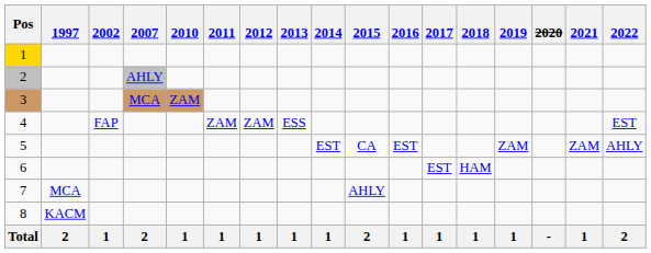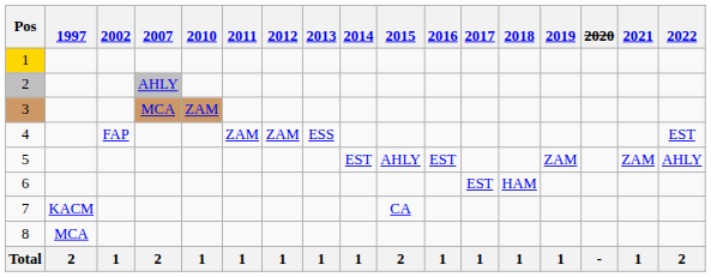 <table class="wikitable" style="text-align:center; font-size:90%;">
 <tr>
 <th>Pos</th>
 <th><br><a href='#'>1997</a></th>
 <th><br><a href='#'>2002</a></th>
 <th><br><a href='#'>2007</a></th>
 <th><br><a href='#'>2010</a></th>
 <th><br><a href='#'>2011</a></th>
 <th><br><a href='#'>2012</a></th>
 <th><br><a href='#'>2013</a></th>
 <th><br><a href='#'>2014</a></th>
 <th><br><a href='#'>2015</a></th>
 <th><br><a href='#'>2016</a></th>
 <th><br><a href='#'>2017</a></th>
 <th><br><a href='#'>2018</a></th>
 <th><br><a href='#'>2019</a></th>
 <th><br><s>2020</s></th>
 <th><br><a href='#'>2021</a></th>
 <th><br><a href='#'>2022</a></th>
 </tr>
 <tr>
 <td style="background:gold;" align=center>1</td>
 <td></td>
 <td></td>
 <td></td>
 <td></td>
 <td></td>
 <td></td>
 <td></td>
 <td></td>
 <td></td>
 <td></td>
 <td></td>
 <td></td>
 <td></td>
 <td></td>
 <td></td>
 <td></td>
 </tr>
 <tr>
 <td style="background:silver;" align=center>2</td>
 <td></td>
 <td></td>
 <td style="background:silver;"> <a href='#'>AHLY</a></td>
 <td></td>
 <td></td>
 <td></td>
 <td></td>
 <td></td>
 <td></td>
 <td></td>
 <td></td>
 <td></td>
 <td></td>
 <td></td>
 <td></td>
 <td></td>
 </tr>
 <tr>
 <td style="background:#cc9966;" align=center>3</td>
 <td></td>
 <td></td>
 <td style="background:#cc9966;"> <a href='#'>MCA</a></td>
 <td style="background:#cc9966;"> <a href='#'>ZAM</a></td>
 <td></td>
 <td></td>
 <td></td>
 <td></td>
 <td></td>
 <td></td>
 <td></td>
 <td></td>
 <td></td>
 <td></td>
 <td></td>
 <td></td>
 </tr>
 <tr>
 <td align=center>4</td>
 <td></td>
 <td> <a href='#'>FAP</a></td>
 <td></td>
 <td></td>
 <td> <a href='#'>ZAM</a></td>
 <td> <a href='#'>ZAM</a></td>
 <td> <a href='#'>ESS</a></td>
 <td></td>
 <td></td>
 <td></td>
 <td></td>
 <td></td>
 <td></td>
 <td></td>
 <td></td>
 <td> <a href='#'>EST</a></td>
 </tr>
 <tr>
 <td align=center>5</td>
 <td></td>
 <td></td>
 <td></td>
 <td></td>
 <td></td>
 <td></td>
 <td></td>
 <td> <a href='#'>EST</a></td>
-<td> <a href='#'>CA</a></td>
+<td> <a href='#'>AHLY</a></td>
 <td> <a href='#'>EST</a></td>
 <td></td>
 <td></td>
 <td> <a href='#'>ZAM</a></td>
 <td></td>
 <td> <a href='#'>ZAM</a></td>
 <td> <a href='#'>AHLY</a></td>
 </tr>
 <tr>
 <td align=center>6</td>
 <td></td>
 <td></td>
 <td></td>
 <td></td>
 <td></td>
 <td></td>
 <td></td>
 <td></td>
 <td></td>
 <td></td>
 <td> <a href='#'>EST</a></td>
 <td> <a href='#'>HAM</a></td>
 <td></td>
 <td></td>
 <td></td>
 <td></td>
 </tr>
 <tr>
 <td align=center>7</td>
-<td> <a href='#'>MCA</a></td>
+<td> <a href='#'>KACM</a></td>
 <td></td>
 <td></td>
 <td></td>
 <td></td>
 <td></td>
 <td></td>
 <td></td>
-<td> <a href='#'>AHLY</a></td>
+<td> <a href='#'>CA</a></td>
 <td></td>
 <td></td>
 <td></td>
 <td></td>
 <td></td>
 <td></td>
 <td></td>
 </tr>
 <tr>
 <td align=center>8</td>
-<td> <a href='#'>KACM</a></td>
+<td> <a href='#'>MCA</a></td>
 <td></td>
 <td></td>
 <td></td>
 <td></td>
 <td></td>
 <td></td>
 <td></td>
 <td></td>
 <td></td>
 <td></td>
 <td></td>
 <td></td>
 <td></td>
 <td></td>
 <td></td>
 </tr>
 <tr>
 <th align=left>Total</th>
 <th>2</th>
 <th>1</th>
 <th>2</th>
 <th>1</th>
 <th>1</th>
 <th>1</th>
 <th>1</th>
 <th>1</th>
 <th>2</th>
 <th>1</th>
 <th>1</th>
 <th>1</th>
 <th>1</th>
 <th>-</th>
 <th>1</th>
 <th>2</th>
 </tr>
 </table>
